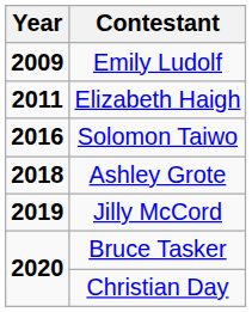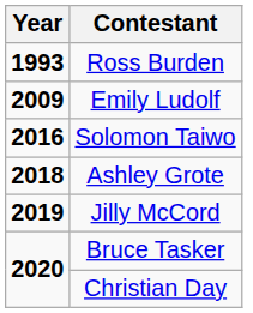 <table class="wikitable" style="text-align:center;">
 <tr>
 <th>Year</th>
 <th>Contestant</th>
 </tr>
 <tr>
+<td><strong>1993</strong></td>
+<td><a href='#'>Ross Burden</a></td>
+</tr>
+<tr>
 <td><strong>2009</strong></td>
 <td><a href='#'>Emily Ludolf</a></td>
-</tr>
-<tr>
-<td><strong>2011</strong></td>
-<td><a href='#'>Elizabeth Haigh</a></td>
 </tr>
 <tr>
 <td><strong>2016</strong></td>
 <td><a href='#'>Solomon Taiwo</a></td>
 </tr>
 <tr>
 <td><strong>2018</strong></td>
 <td><a href='#'>Ashley Grote</a></td>
 </tr>
 <tr>
 <td><strong>2019</strong></td>
 <td><a href='#'>Jilly McCord</a></td>
 </tr>
 <tr>
 <td rowspan="2"><strong>2020</strong></td>
 <td><a href='#'>Bruce Tasker</a></td>
 </tr>
 <tr>
 <td><a href='#'>Christian Day</a></td>
 </tr>
 </table>
